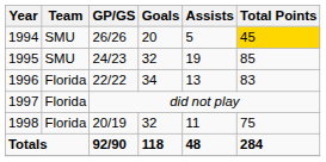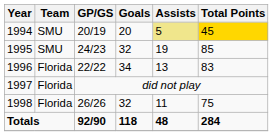 <table class="wikitable">
 <tr>
 <th>Year</th>
 <th>Team</th>
 <th>GP/GS</th>
 <th>Goals</th>
 <th>Assists</th>
 <th>Total Points</th>
 </tr>
 <tr>
 <td>1994</td>
 <td>SMU</td>
-<td>26/26</td>
+<td>20/19</td>
 <td>20</td>
-<td>5</td>
+<td style="background: khaki;">5</td>
 <td style="background: gold;">45</td>
 </tr>
 <tr>
 <td>1995</td>
 <td>SMU</td>
 <td>24/23</td>
 <td>32</td>
 <td>19</td>
 <td>85</td>
 </tr>
 <tr>
 <td>1996</td>
 <td>Florida</td>
 <td>22/22</td>
 <td>34</td>
 <td>13</td>
 <td>83</td>
 </tr>
 <tr>
 <td>1997</td>
 <td>Florida</td>
 <td colspan=4 align=center><em>did not play</em></td>
 </tr>
 <tr>
 <td>1998</td>
 <td>Florida</td>
-<td>20/19</td>
+<td>26/26</td>
 <td>32</td>
 <td>11</td>
 <td>75</td>
 </tr>
 <tr>
 <td colspan=2><strong>Totals</strong></td>
 <td><strong>92/90</strong></td>
 <td><strong>118</strong></td>
 <td><strong>48</strong></td>
 <td><strong>284</strong></td>
 </tr>
 <tr>
 </tr>
 </table>
